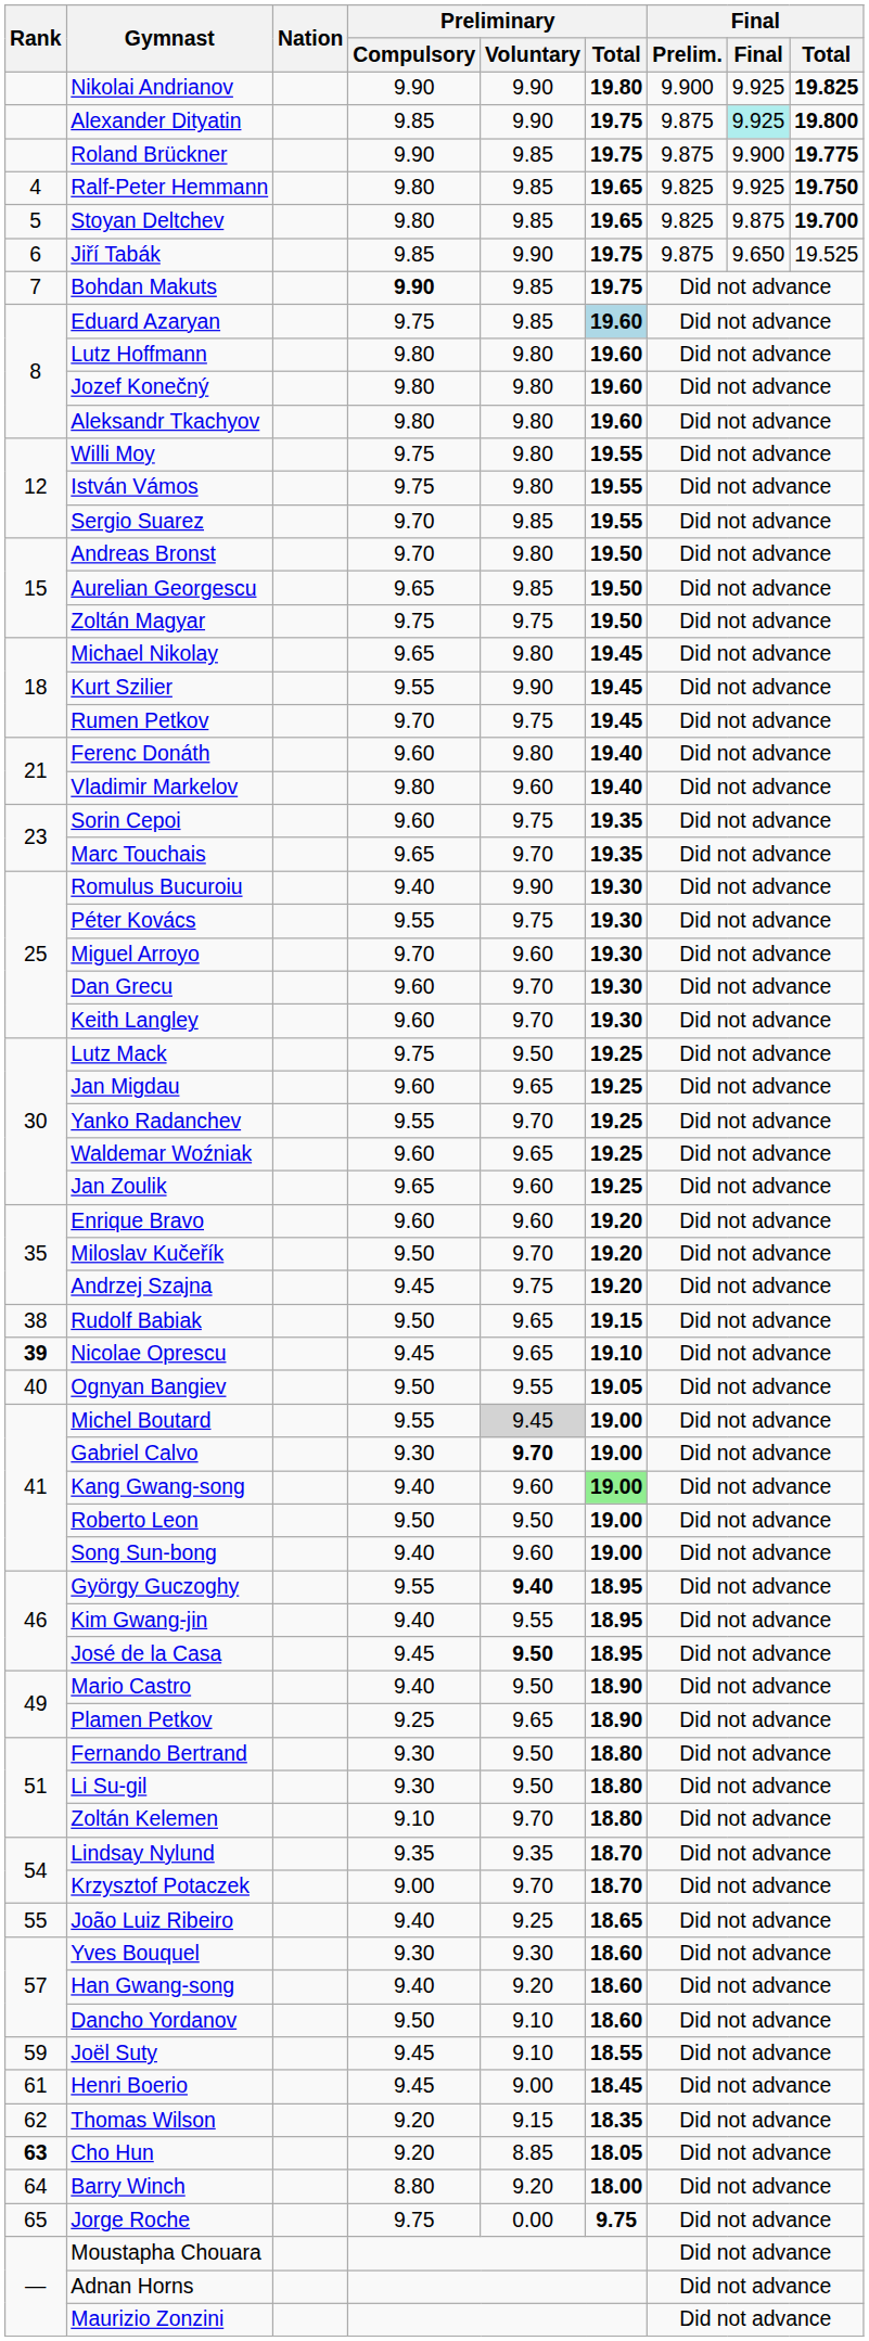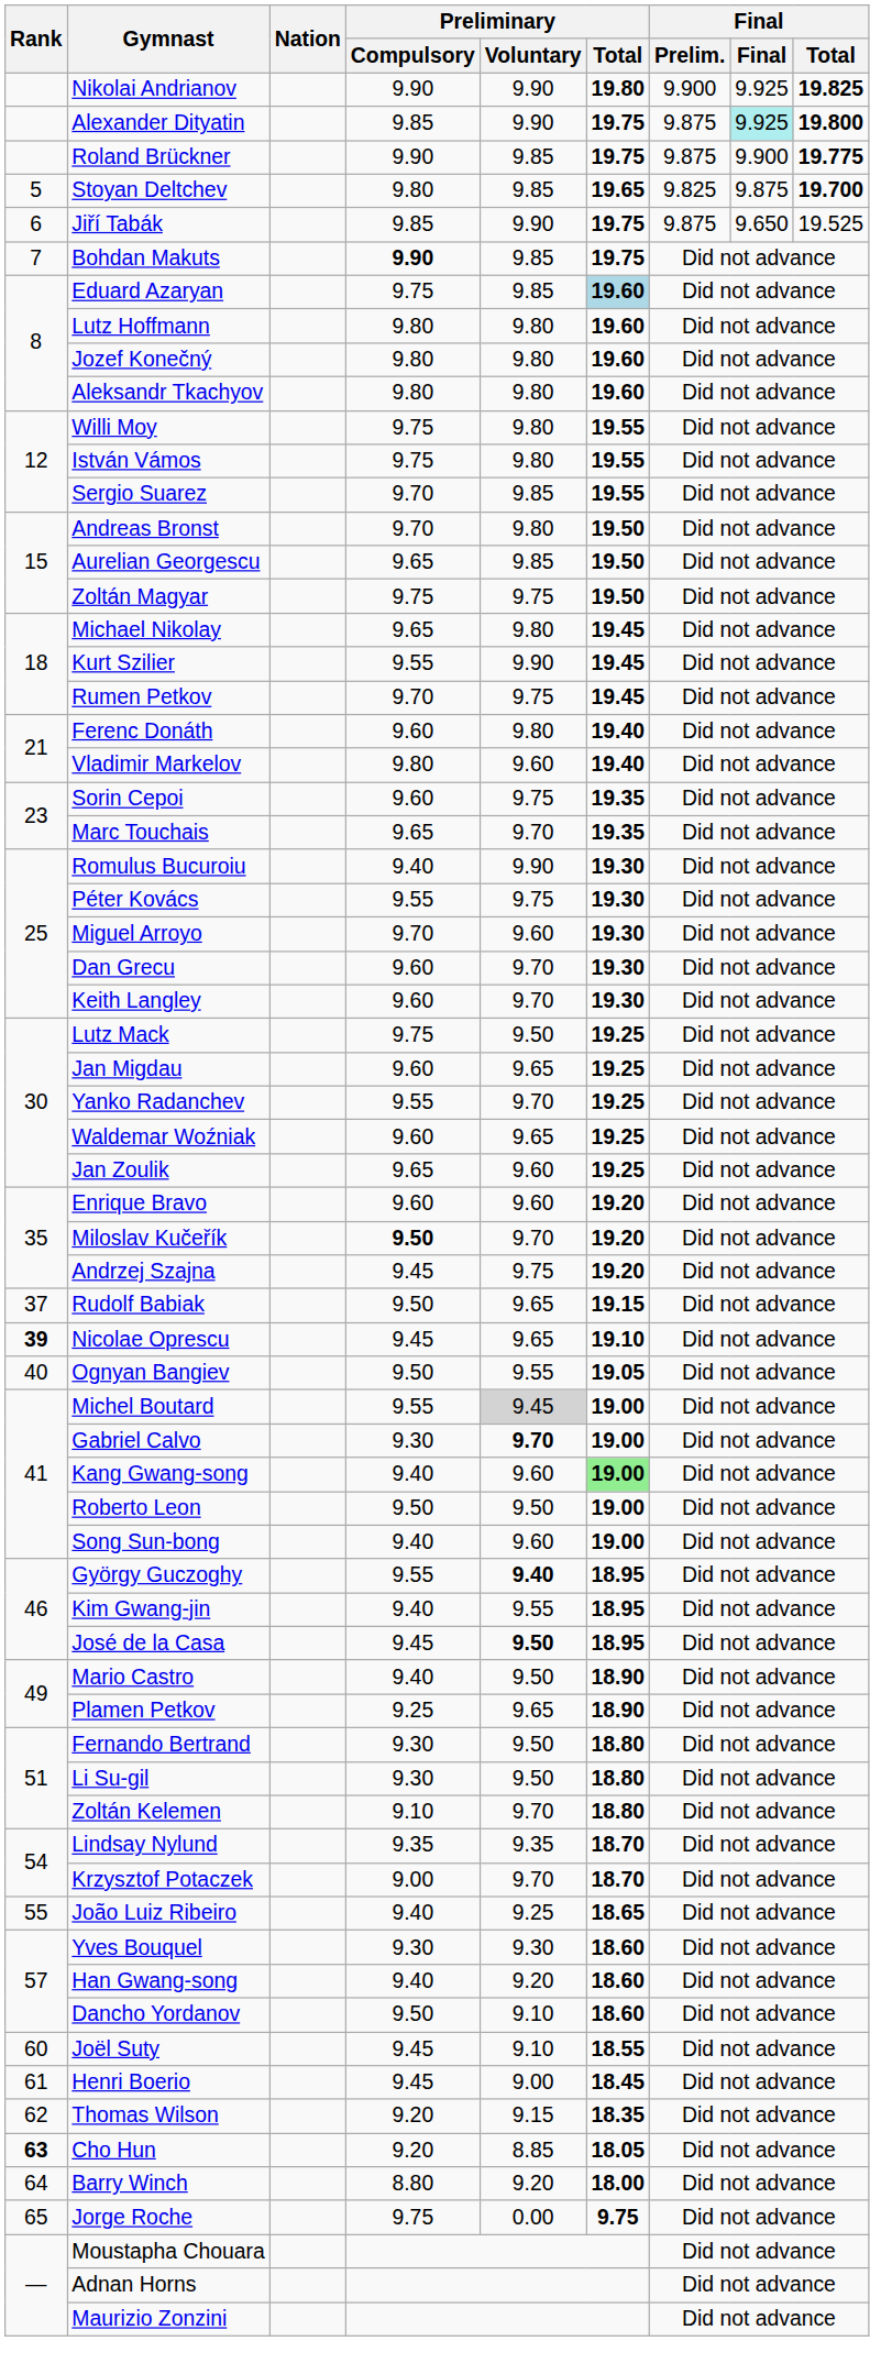 <table class="wikitable sortable" style="text-align:center">
 <tr>
 <th rowspan=2>Rank</th>
 <th rowspan=2>Gymnast</th>
 <th rowspan=2>Nation</th>
 <th colspan=3>Preliminary</th>
 <th colspan=3>Final</th>
 </tr>
 <tr>
 <th>Compulsory</th>
 <th>Voluntary</th>
 <th>Total</th>
 <th> Prelim.</th>
 <th>Final</th>
 <th>Total</th>
 </tr>
 <tr>
 <td></td>
 <td align=left data-sort-value=Andrianov><a href='#'>Nikolai Andrianov</a></td>
 <td align=left></td>
 <td>9.90</td>
 <td>9.90</td>
 <td><strong>19.80</strong></td>
 <td>9.900</td>
 <td>9.925</td>
 <td><strong>19.825</strong></td>
 </tr>
 <tr>
 <td></td>
 <td align=left data-sort-value=Dityatin><a href='#'>Alexander Dityatin</a></td>
 <td align=left></td>
 <td>9.85</td>
 <td>9.90</td>
 <td><strong>19.75</strong></td>
 <td>9.875</td>
 <td style="background: paleturquoise;">9.925</td>
 <td><strong>19.800</strong></td>
 </tr>
 <tr>
 <td></td>
 <td align=left data-sort-value=Brückner><a href='#'>Roland Brückner</a></td>
 <td align=left></td>
 <td>9.90</td>
 <td>9.85</td>
 <td><strong>19.75</strong></td>
 <td>9.875</td>
 <td>9.900</td>
 <td><strong>19.775</strong></td>
-</tr>
-<tr>
-<td>4</td>
-<td align=left data-sort-value=Hemmann><a href='#'>Ralf-Peter Hemmann</a></td>
-<td align=left></td>
-<td>9.80</td>
-<td>9.85</td>
-<td><strong>19.65</strong></td>
-<td>9.825</td>
-<td>9.925</td>
-<td><strong>19.750</strong></td>
 </tr>
 <tr>
 <td>5</td>
 <td align=left data-sort-value=Deltchev><a href='#'>Stoyan Deltchev</a></td>
 <td align=left></td>
 <td>9.80</td>
 <td>9.85</td>
 <td><strong>19.65</strong></td>
 <td>9.825</td>
 <td>9.875</td>
 <td><strong>19.700</strong></td>
 </tr>
 <tr>
 <td>6</td>
 <td align=left data-sort-value=Tabák><a href='#'>Jiří Tabák</a></td>
 <td align=left></td>
 <td>9.85</td>
 <td>9.90</td>
 <td><strong>19.75</strong></td>
 <td>9.875</td>
 <td>9.650</td>
 <td>19.525</td>
 </tr>
 <tr>
 <td>7</td>
 <td align=left data-sort-value=Makuts><a href='#'>Bohdan Makuts</a></td>
 <td align=left></td>
 <td><strong>9.90</strong></td>
 <td>9.85</td>
 <td><strong>19.75</strong></td>
 <td colspan=3 data-sort-value=0.00>Did not advance</td>
 </tr>
 <tr>
 <td rowspan=4>8</td>
 <td align=left data-sort-value=Azaryan><a href='#'>Eduard Azaryan</a></td>
 <td align=left></td>
 <td>9.75</td>
 <td>9.85</td>
 <td style="background: lightblue;"><strong>19.60</strong></td>
 <td colspan=3 data-sort-value=0.00>Did not advance</td>
 </tr>
 <tr>
 <td align=left data-sort-value=Hoffmann><a href='#'>Lutz Hoffmann</a></td>
 <td align=left></td>
 <td>9.80</td>
 <td>9.80</td>
 <td><strong>19.60</strong></td>
 <td colspan=3 data-sort-value=0.00>Did not advance</td>
 </tr>
 <tr>
 <td align=left data-sort-value=Konečný><a href='#'>Jozef Konečný</a></td>
 <td align=left></td>
 <td>9.80</td>
 <td>9.80</td>
 <td><strong>19.60</strong></td>
 <td colspan=3 data-sort-value=0.00>Did not advance</td>
 </tr>
 <tr>
 <td align=left data-sort-value=Tkachyov><a href='#'>Aleksandr Tkachyov</a></td>
 <td align=left></td>
 <td>9.80</td>
 <td>9.80</td>
 <td><strong>19.60</strong></td>
 <td colspan=3 data-sort-value=0.00>Did not advance</td>
 </tr>
 <tr>
 <td rowspan=3>12</td>
 <td align=left data-sort-value=Moy><a href='#'>Willi Moy</a></td>
 <td align=left></td>
 <td>9.75</td>
 <td>9.80</td>
 <td><strong>19.55</strong></td>
 <td colspan=3 data-sort-value=0.00>Did not advance</td>
 </tr>
 <tr>
 <td align=left data-sort-value=Vámos><a href='#'>István Vámos</a></td>
 <td align=left></td>
 <td>9.75</td>
 <td>9.80</td>
 <td><strong>19.55</strong></td>
 <td colspan=3 data-sort-value=0.00>Did not advance</td>
 </tr>
 <tr>
 <td align=left data-sort-value=Suarez><a href='#'>Sergio Suarez</a></td>
 <td align=left></td>
 <td>9.70</td>
 <td>9.85</td>
 <td><strong>19.55</strong></td>
 <td colspan=3 data-sort-value=0.00>Did not advance</td>
 </tr>
 <tr>
 <td rowspan=3>15</td>
 <td align=left data-sort-value=Bronst><a href='#'>Andreas Bronst</a></td>
 <td align=left></td>
 <td>9.70</td>
 <td>9.80</td>
 <td><strong>19.50</strong></td>
 <td colspan=3 data-sort-value=0.00>Did not advance</td>
 </tr>
 <tr>
 <td align=left data-sort-value=Georgescu><a href='#'>Aurelian Georgescu</a></td>
 <td align=left></td>
 <td>9.65</td>
 <td>9.85</td>
 <td><strong>19.50</strong></td>
 <td colspan=3 data-sort-value=0.00>Did not advance</td>
 </tr>
 <tr>
 <td align=left data-sort-value=Magyar><a href='#'>Zoltán Magyar</a></td>
 <td align=left></td>
 <td>9.75</td>
 <td>9.75</td>
 <td><strong>19.50</strong></td>
 <td colspan=3 data-sort-value=0.00>Did not advance</td>
 </tr>
 <tr>
 <td rowspan=3>18</td>
 <td align=left data-sort-value=Nikolay><a href='#'>Michael Nikolay</a></td>
 <td align=left></td>
 <td>9.65</td>
 <td>9.80</td>
 <td><strong>19.45</strong></td>
 <td colspan=3 data-sort-value=0.00>Did not advance</td>
 </tr>
 <tr>
 <td align=left data-sort-value=Szilier><a href='#'>Kurt Szilier</a></td>
 <td align=left></td>
 <td>9.55</td>
 <td>9.90</td>
 <td><strong>19.45</strong></td>
 <td colspan=3 data-sort-value=0.00>Did not advance</td>
 </tr>
 <tr>
 <td align=left data-sort-value=Petkov><a href='#'>Rumen Petkov</a></td>
 <td align=left></td>
 <td>9.70</td>
 <td>9.75</td>
 <td><strong>19.45</strong></td>
 <td colspan=3 data-sort-value=0.00>Did not advance</td>
 </tr>
 <tr>
 <td rowspan=2>21</td>
 <td align=left data-sort-value=Donáth><a href='#'>Ferenc Donáth</a></td>
 <td align=left></td>
 <td>9.60</td>
 <td>9.80</td>
 <td><strong>19.40</strong></td>
 <td colspan=3 data-sort-value=0.00>Did not advance</td>
 </tr>
 <tr>
 <td align=left data-sort-value=Markelov><a href='#'>Vladimir Markelov</a></td>
 <td align=left></td>
 <td>9.80</td>
 <td>9.60</td>
 <td><strong>19.40</strong></td>
 <td colspan=3 data-sort-value=0.00>Did not advance</td>
 </tr>
 <tr>
 <td rowspan=2>23</td>
 <td align=left data-sort-value=Cepoi><a href='#'>Sorin Cepoi</a></td>
 <td align=left></td>
 <td>9.60</td>
 <td>9.75</td>
 <td><strong>19.35</strong></td>
 <td colspan=3 data-sort-value=0.00>Did not advance</td>
 </tr>
 <tr>
 <td align=left data-sort-value=Touchais><a href='#'>Marc Touchais</a></td>
 <td align=left></td>
 <td>9.65</td>
 <td>9.70</td>
 <td><strong>19.35</strong></td>
 <td colspan=3 data-sort-value=0.00>Did not advance</td>
 </tr>
 <tr>
 <td rowspan=5>25</td>
 <td align=left data-sort-value=Bucuroiu><a href='#'>Romulus Bucuroiu</a></td>
 <td align=left></td>
 <td>9.40</td>
 <td>9.90</td>
 <td><strong>19.30</strong></td>
 <td colspan=3 data-sort-value=0.00>Did not advance</td>
 </tr>
 <tr>
 <td align=left data-sort-value=Kovács><a href='#'>Péter Kovács</a></td>
 <td align=left></td>
 <td>9.55</td>
 <td>9.75</td>
 <td><strong>19.30</strong></td>
 <td colspan=3 data-sort-value=0.00>Did not advance</td>
 </tr>
 <tr>
 <td align=left data-sort-value=Arroyo><a href='#'>Miguel Arroyo</a></td>
 <td align=left></td>
 <td>9.70</td>
 <td>9.60</td>
 <td><strong>19.30</strong></td>
 <td colspan=3 data-sort-value=0.00>Did not advance</td>
 </tr>
 <tr>
 <td align=left data-sort-value=Grecu><a href='#'>Dan Grecu</a></td>
 <td align=left></td>
 <td>9.60</td>
 <td>9.70</td>
 <td><strong>19.30</strong></td>
 <td colspan=3 data-sort-value=0.00>Did not advance</td>
 </tr>
 <tr>
 <td align=left data-sort-value=Langley><a href='#'>Keith Langley</a></td>
 <td align=left></td>
 <td>9.60</td>
 <td>9.70</td>
 <td><strong>19.30</strong></td>
 <td colspan=3 data-sort-value=0.00>Did not advance</td>
 </tr>
 <tr>
 <td rowspan=5>30</td>
 <td align=left data-sort-value=Mack><a href='#'>Lutz Mack</a></td>
 <td align=left></td>
 <td>9.75</td>
 <td>9.50</td>
 <td><strong>19.25</strong></td>
 <td colspan=3 data-sort-value=0.00>Did not advance</td>
 </tr>
 <tr>
 <td align=left data-sort-value=Migdau><a href='#'>Jan Migdau</a></td>
 <td align=left></td>
 <td>9.60</td>
 <td>9.65</td>
 <td><strong>19.25</strong></td>
 <td colspan=3 data-sort-value=0.00>Did not advance</td>
 </tr>
 <tr>
 <td align=left data-sort-value=Radanchev><a href='#'>Yanko Radanchev</a></td>
 <td align=left></td>
 <td>9.55</td>
 <td>9.70</td>
 <td><strong>19.25</strong></td>
 <td colspan=3 data-sort-value=0.00>Did not advance</td>
 </tr>
 <tr>
 <td align=left data-sort-value=Woźniak><a href='#'>Waldemar Woźniak</a></td>
 <td align=left></td>
 <td>9.60</td>
 <td>9.65</td>
 <td><strong>19.25</strong></td>
 <td colspan=3 data-sort-value=0.00>Did not advance</td>
 </tr>
 <tr>
 <td align=left data-sort-value=Zoulik><a href='#'>Jan Zoulik</a></td>
 <td align=left></td>
 <td>9.65</td>
 <td>9.60</td>
 <td><strong>19.25</strong></td>
 <td colspan=3 data-sort-value=0.00>Did not advance</td>
 </tr>
 <tr>
 <td rowspan=3>35</td>
 <td align=left data-sort-value=Bravo><a href='#'>Enrique Bravo</a></td>
 <td align=left></td>
 <td>9.60</td>
 <td>9.60</td>
 <td><strong>19.20</strong></td>
 <td colspan=3 data-sort-value=0.00>Did not advance</td>
 </tr>
 <tr>
 <td align=left data-sort-value=Kučeřík><a href='#'>Miloslav Kučeřík</a></td>
 <td align=left></td>
-<td>9.50</td>
+<td><strong>9.50</strong></td>
 <td>9.70</td>
 <td><strong>19.20</strong></td>
 <td colspan=3 data-sort-value=0.00>Did not advance</td>
 </tr>
 <tr>
 <td align=left data-sort-value=Szajna><a href='#'>Andrzej Szajna</a></td>
 <td align=left></td>
 <td>9.45</td>
 <td>9.75</td>
 <td><strong>19.20</strong></td>
 <td colspan=3 data-sort-value=0.00>Did not advance</td>
 </tr>
 <tr>
-<td>38</td>
+<td>37</td>
 <td align=left data-sort-value=Babiak><a href='#'>Rudolf Babiak</a></td>
 <td align=left></td>
 <td>9.50</td>
 <td>9.65</td>
 <td><strong>19.15</strong></td>
 <td colspan=3 data-sort-value=0.00>Did not advance</td>
 </tr>
 <tr>
 <td><strong>39</strong></td>
 <td align=left data-sort-value=Oprescu><a href='#'>Nicolae Oprescu</a></td>
 <td align=left></td>
 <td>9.45</td>
 <td>9.65</td>
 <td><strong>19.10</strong></td>
 <td colspan=3 data-sort-value=0.00>Did not advance</td>
 </tr>
 <tr>
 <td>40</td>
 <td align=left data-sort-value=Bangiev><a href='#'>Ognyan Bangiev</a></td>
 <td align=left></td>
 <td>9.50</td>
 <td>9.55</td>
 <td><strong>19.05</strong></td>
 <td colspan=3 data-sort-value=0.00>Did not advance</td>
 </tr>
 <tr>
 <td rowspan=5>41</td>
 <td align=left data-sort-value=Boutard><a href='#'>Michel Boutard</a></td>
 <td align=left></td>
 <td>9.55</td>
 <td style="background: lightgrey;">9.45</td>
 <td><strong>19.00</strong></td>
 <td colspan=3 data-sort-value=0.00>Did not advance</td>
 </tr>
 <tr>
 <td align=left data-sort-value=Calvo><a href='#'>Gabriel Calvo</a></td>
 <td align=left></td>
 <td>9.30</td>
 <td><strong>9.70</strong></td>
 <td><strong>19.00</strong></td>
 <td colspan=3 data-sort-value=0.00>Did not advance</td>
 </tr>
 <tr>
 <td align=left data-sort-value=Kang><a href='#'>Kang Gwang-song</a></td>
 <td align=left></td>
 <td>9.40</td>
 <td>9.60</td>
 <td style="background: lightgreen;"><strong>19.00</strong></td>
 <td colspan=3 data-sort-value=0.00>Did not advance</td>
 </tr>
 <tr>
 <td align=left data-sort-value=Leon><a href='#'>Roberto Leon</a></td>
 <td align=left></td>
 <td>9.50</td>
 <td>9.50</td>
 <td><strong>19.00</strong></td>
 <td colspan=3 data-sort-value=0.00>Did not advance</td>
 </tr>
 <tr>
 <td align=left data-sort-value=Song><a href='#'>Song Sun-bong</a></td>
 <td align=left></td>
 <td>9.40</td>
 <td>9.60</td>
 <td><strong>19.00</strong></td>
 <td colspan=3 data-sort-value=0.00>Did not advance</td>
 </tr>
 <tr>
 <td rowspan=3>46</td>
 <td align=left data-sort-value=Guczoghy><a href='#'>György Guczoghy</a></td>
 <td align=left></td>
 <td>9.55</td>
 <td><strong>9.40</strong></td>
 <td><strong>18.95</strong></td>
 <td colspan=3 data-sort-value=0.00>Did not advance</td>
 </tr>
 <tr>
 <td align=left data-sort-value=Kim><a href='#'>Kim Gwang-jin</a></td>
 <td align=left></td>
 <td>9.40</td>
 <td>9.55</td>
 <td><strong>18.95</strong></td>
 <td colspan=3 data-sort-value=0.00>Did not advance</td>
 </tr>
 <tr>
 <td align=left data-sort-value=de la Casa><a href='#'>José de la Casa</a></td>
 <td align=left></td>
 <td>9.45</td>
 <td><strong>9.50</strong></td>
 <td><strong>18.95</strong></td>
 <td colspan=3 data-sort-value=0.00>Did not advance</td>
 </tr>
 <tr>
 <td rowspan=2>49</td>
 <td align=left data-sort-value=Castro><a href='#'>Mario Castro</a></td>
 <td align=left></td>
 <td>9.40</td>
 <td>9.50</td>
 <td><strong>18.90</strong></td>
 <td colspan=3 data-sort-value=0.00>Did not advance</td>
 </tr>
 <tr>
 <td align=left data-sort-value=Petkov><a href='#'>Plamen Petkov</a></td>
 <td align=left></td>
 <td>9.25</td>
 <td>9.65</td>
 <td><strong>18.90</strong></td>
 <td colspan=3 data-sort-value=0.00>Did not advance</td>
 </tr>
 <tr>
 <td rowspan=3>51</td>
 <td align=left data-sort-value=Bertrand><a href='#'>Fernando Bertrand</a></td>
 <td align=left></td>
 <td>9.30</td>
 <td>9.50</td>
 <td><strong>18.80</strong></td>
 <td colspan=3 data-sort-value=0.00>Did not advance</td>
 </tr>
 <tr>
 <td align=left data-sort-value=Li><a href='#'>Li Su-gil</a></td>
 <td align=left></td>
 <td>9.30</td>
 <td>9.50</td>
 <td><strong>18.80</strong></td>
 <td colspan=3 data-sort-value=0.00>Did not advance</td>
 </tr>
 <tr>
 <td align=left data-sort-value=Kelemen><a href='#'>Zoltán Kelemen</a></td>
 <td align=left></td>
 <td>9.10</td>
 <td>9.70</td>
 <td><strong>18.80</strong></td>
 <td colspan=3 data-sort-value=0.00>Did not advance</td>
 </tr>
 <tr>
 <td rowspan=2>54</td>
 <td align=left data-sort-value=Nylund><a href='#'>Lindsay Nylund</a></td>
 <td align=left></td>
 <td>9.35</td>
 <td>9.35</td>
 <td><strong>18.70</strong></td>
 <td colspan=3 data-sort-value=0.00>Did not advance</td>
 </tr>
 <tr>
 <td align=left data-sort-value=Potaczek><a href='#'>Krzysztof Potaczek</a></td>
 <td align=left></td>
 <td>9.00</td>
 <td>9.70</td>
 <td><strong>18.70</strong></td>
 <td colspan=3 data-sort-value=0.00>Did not advance</td>
 </tr>
 <tr>
 <td>55</td>
 <td align=left data-sort-value=Ribeiro><a href='#'>João Luiz Ribeiro</a></td>
 <td align=left></td>
 <td>9.40</td>
 <td>9.25</td>
 <td><strong>18.65</strong></td>
 <td colspan=3 data-sort-value=0.00>Did not advance</td>
 </tr>
 <tr>
 <td rowspan=3>57</td>
 <td align=left data-sort-value=Bouquel><a href='#'>Yves Bouquel</a></td>
 <td align=left></td>
 <td>9.30</td>
 <td>9.30</td>
 <td><strong>18.60</strong></td>
 <td colspan=3 data-sort-value=0.00>Did not advance</td>
 </tr>
 <tr>
 <td align=left data-sort-value=Han><a href='#'>Han Gwang-song</a></td>
 <td align=left></td>
 <td>9.40</td>
 <td>9.20</td>
 <td><strong>18.60</strong></td>
 <td colspan=3 data-sort-value=0.00>Did not advance</td>
 </tr>
 <tr>
 <td align=left data-sort-value=Yordanov><a href='#'>Dancho Yordanov</a></td>
 <td align=left></td>
 <td>9.50</td>
 <td>9.10</td>
 <td><strong>18.60</strong></td>
 <td colspan=3 data-sort-value=0.00>Did not advance</td>
 </tr>
 <tr>
-<td>59</td>
+<td>60</td>
 <td align=left data-sort-value=Suty><a href='#'>Joël Suty</a></td>
 <td align=left></td>
 <td>9.45</td>
 <td>9.10</td>
 <td><strong>18.55</strong></td>
 <td colspan=3 data-sort-value=0.00>Did not advance</td>
 </tr>
 <tr>
 <td>61</td>
 <td align=left data-sort-value=Boerio><a href='#'>Henri Boerio</a></td>
 <td align=left></td>
 <td>9.45</td>
 <td>9.00</td>
 <td><strong>18.45</strong></td>
 <td colspan=3 data-sort-value=0.00>Did not advance</td>
 </tr>
 <tr>
 <td>62</td>
 <td align=left data-sort-value=Wilson><a href='#'>Thomas Wilson</a></td>
 <td align=left></td>
 <td>9.20</td>
 <td>9.15</td>
 <td><strong>18.35</strong></td>
 <td colspan=3 data-sort-value=0.00>Did not advance</td>
 </tr>
 <tr>
 <td><strong>63</strong></td>
 <td align=left data-sort-value=Cho><a href='#'>Cho Hun</a></td>
 <td align=left></td>
 <td>9.20</td>
 <td>8.85</td>
 <td><strong>18.05</strong></td>
 <td colspan=3 data-sort-value=0.00>Did not advance</td>
 </tr>
 <tr>
 <td>64</td>
 <td align=left data-sort-value=Winch><a href='#'>Barry Winch</a></td>
 <td align=left></td>
 <td>8.80</td>
 <td>9.20</td>
 <td><strong>18.00</strong></td>
 <td colspan=3 data-sort-value=0.00>Did not advance</td>
 </tr>
 <tr>
 <td>65</td>
 <td align=left data-sort-value=Roche><a href='#'>Jorge Roche</a></td>
 <td align=left></td>
 <td>9.75</td>
 <td>0.00</td>
 <td><strong>9.75</strong></td>
 <td colspan=3 data-sort-value=0.00>Did not advance</td>
 </tr>
 <tr>
 <td rowspan=3 data-sort-value=66>—</td>
 <td align=left data-sort-value=Chouara>Moustapha Chouara</td>
 <td align=left></td>
 <td colspan=3 data-sort-value=0.00></td>
 <td colspan=3 data-sort-value=0.00>Did not advance</td>
 </tr>
 <tr>
 <td align=left data-sort-value=Horns>Adnan Horns</td>
 <td align=left></td>
 <td colspan=3 data-sort-value=0.00></td>
 <td colspan=3 data-sort-value=0.00>Did not advance</td>
 </tr>
 <tr>
 <td align=left data-sort-value=Zonzini><a href='#'>Maurizio Zonzini</a></td>
 <td align=left></td>
 <td colspan=3 data-sort-value=0.00></td>
 <td colspan=3 data-sort-value=0.00>Did not advance</td>
 </tr>
 </table>
